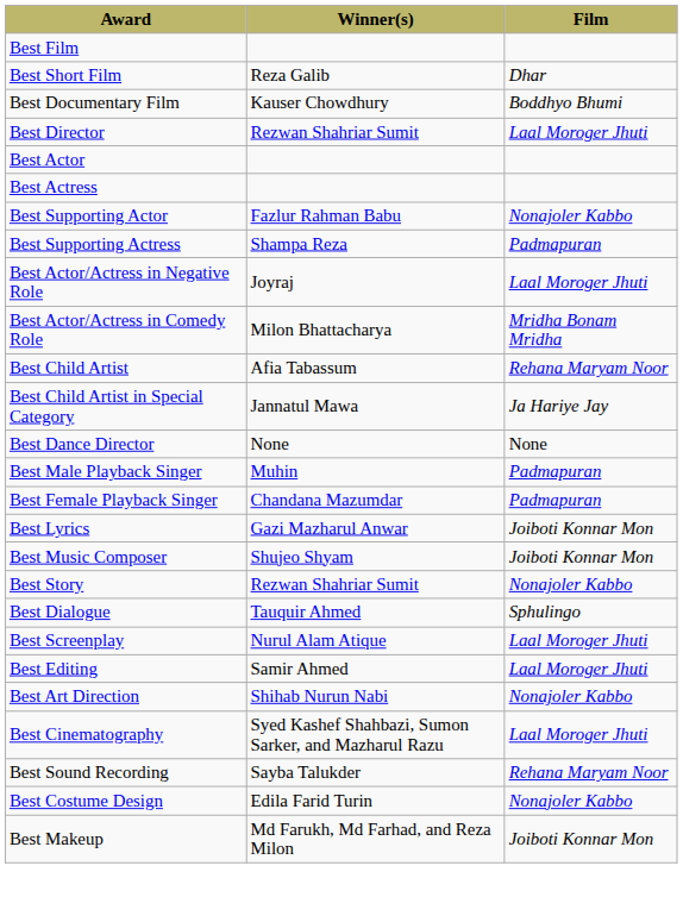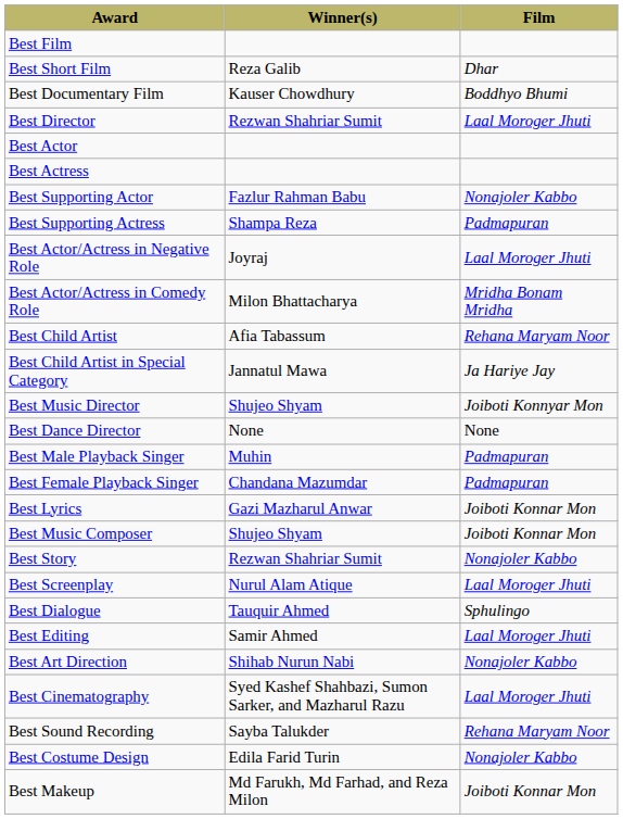 <table class="wikitable plainrowheaders;">
 <tr>
 <th style="background-color:#BDB76B;width:28%;">Award</th>
 <th style="background-color:#BDB76B;width:30%;">Winner(s)</th>
 <th style="background-color:#BDB76B;width:20%;">Film</th>
 </tr>
 <tr>
 <td><a href='#'>Best Film</a></td>
 <td></td>
 <td></td>
 </tr>
 <tr>
 <td><a href='#'>Best Short Film</a></td>
 <td>Reza Galib</td>
 <td><em>Dhar</em></td>
 </tr>
 <tr>
 <td>Best Documentary Film</td>
 <td>Kauser Chowdhury</td>
 <td><em>Boddhyo Bhumi</em></td>
 </tr>
 <tr>
 <td><a href='#'>Best Director</a></td>
 <td><a href='#'>Rezwan Shahriar Sumit</a></td>
 <td><em><a href='#'>Laal Moroger Jhuti</a></em></td>
 </tr>
 <tr>
 <td><a href='#'>Best Actor</a></td>
 <td></td>
 <td></td>
 </tr>
 <tr>
 <td><a href='#'>Best Actress</a></td>
 <td></td>
 <td></td>
 </tr>
 <tr>
 <td><a href='#'>Best Supporting Actor</a></td>
 <td><a href='#'>Fazlur Rahman Babu</a></td>
 <td><em><a href='#'>Nonajoler Kabbo</a></em></td>
 </tr>
 <tr>
 <td><a href='#'>Best Supporting Actress</a></td>
 <td><a href='#'>Shampa Reza</a></td>
 <td><em> <a href='#'>Padmapuran</a></em></td>
 </tr>
 <tr>
 <td><a href='#'>Best Actor/Actress in Negative Role</a></td>
 <td>Joyraj</td>
 <td><em><a href='#'>Laal Moroger Jhuti</a></em></td>
 </tr>
 <tr>
 <td><a href='#'>Best Actor/Actress in Comedy Role</a></td>
 <td>Milon Bhattacharya</td>
 <td><em><a href='#'>Mridha Bonam Mridha</a></em></td>
 </tr>
 <tr>
 <td><a href='#'>Best Child Artist</a></td>
 <td>Afia Tabassum</td>
 <td><em><a href='#'>Rehana Maryam Noor</a></em></td>
 </tr>
 <tr>
 <td><a href='#'>Best Child Artist in Special Category</a></td>
 <td>Jannatul Mawa</td>
 <td><em>Ja Hariye Jay</em></td>
 </tr>
 <tr>
+<td><a href='#'>Best Music Director</a></td>
+<td><a href='#'>Shujeo Shyam</a></td>
+<td><em>Joiboti Konnyar Mon</em></td>
+</tr>
+<tr>
 <td><a href='#'>Best Dance Director</a></td>
 <td>None</td>
 <td>None</td>
 </tr>
 <tr>
 <td><a href='#'>Best Male Playback Singer</a></td>
 <td><a href='#'>Muhin</a></td>
 <td><em> <a href='#'>Padmapuran</a></em></td>
 </tr>
 <tr>
 <td><a href='#'>Best Female Playback Singer</a></td>
 <td><a href='#'>Chandana Mazumdar</a></td>
 <td><em> <a href='#'>Padmapuran</a></em></td>
 </tr>
 <tr>
 <td><a href='#'>Best Lyrics</a></td>
 <td><a href='#'>Gazi Mazharul Anwar</a></td>
 <td><em>Joiboti Konnar Mon</em></td>
 </tr>
 <tr>
 <td><a href='#'>Best Music Composer</a></td>
 <td><a href='#'>Shujeo Shyam</a></td>
 <td><em>Joiboti Konnar Mon</em></td>
 </tr>
 <tr>
 <td><a href='#'>Best Story</a></td>
 <td><a href='#'>Rezwan Shahriar Sumit</a></td>
 <td><em><a href='#'>Nonajoler Kabbo</a></em></td>
 </tr>
 <tr>
+<td><a href='#'>Best Screenplay</a></td>
+<td><a href='#'>Nurul Alam Atique</a></td>
+<td><em><a href='#'>Laal Moroger Jhuti</a></em></td>
+</tr>
+<tr>
 <td><a href='#'>Best Dialogue</a></td>
 <td><a href='#'>Tauquir Ahmed</a></td>
 <td><em>Sphulingo</em></td>
-</tr>
-<tr>
-<td><a href='#'>Best Screenplay</a></td>
-<td><a href='#'>Nurul Alam Atique</a></td>
-<td><em><a href='#'>Laal Moroger Jhuti</a></em></td>
 </tr>
 <tr>
 <td><a href='#'>Best Editing</a></td>
 <td>Samir Ahmed</td>
 <td><em><a href='#'>Laal Moroger Jhuti</a></em></td>
 </tr>
 <tr>
 <td><a href='#'>Best Art Direction</a></td>
 <td><a href='#'>Shihab Nurun Nabi</a></td>
 <td><em><a href='#'>Nonajoler Kabbo</a></em></td>
 </tr>
 <tr>
 <td><a href='#'>Best Cinematography</a></td>
 <td>Syed Kashef Shahbazi, Sumon Sarker, and Mazharul Razu</td>
 <td><em><a href='#'>Laal Moroger Jhuti</a></em></td>
 </tr>
 <tr>
 <td>Best Sound Recording</td>
 <td>Sayba Talukder</td>
 <td><em><a href='#'>Rehana Maryam Noor</a></em></td>
 </tr>
 <tr>
 <td><a href='#'>Best Costume Design</a></td>
 <td>Edila Farid Turin</td>
 <td><em><a href='#'>Nonajoler Kabbo</a></em></td>
 </tr>
 <tr>
 <td>Best Makeup</td>
 <td>Md Farukh, Md Farhad, and Reza Milon</td>
 <td><em>Joiboti Konnar Mon</em></td>
 </tr>
 </table>
